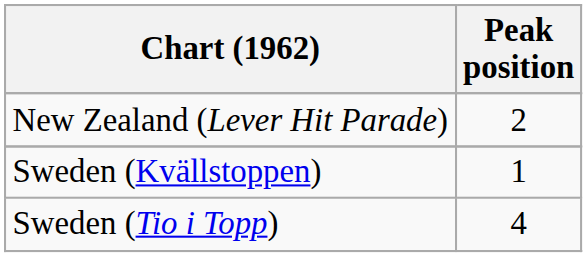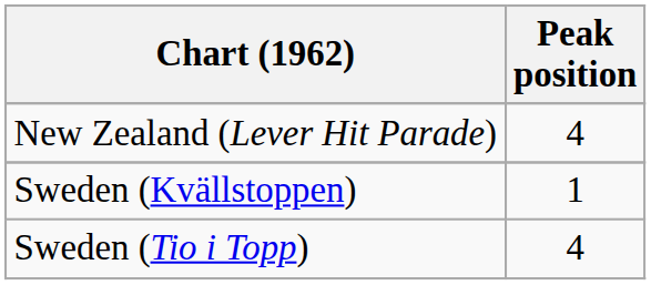 <table class="wikitable sortable">
 <tr>
 <th>Chart (1962)</th>
 <th>Peak<br>position</th>
 </tr>
 <tr>
 </tr>
 <tr>
 </tr>
 <tr>
 </tr>
 <tr>
 </tr>
 <tr>
 </tr>
 <tr>
 <td>New Zealand (<em>Lever Hit Parade</em>)</td>
-<td style="text-align:center;">2</td>
+<td style="text-align:center;">4</td>
 </tr>
 <tr>
 </tr>
 <tr>
 <td>Sweden (<a href='#'>Kvällstoppen</a>)</td>
 <td style="text-align:center;">1</td>
 </tr>
 <tr>
 <td>Sweden (<em><a href='#'>Tio i Topp</a></em>)</td>
 <td style="text-align:center;">4</td>
 </tr>
 <tr>
 </tr>
 <tr>
 </tr>
 <tr>
 </tr>
 </table>
